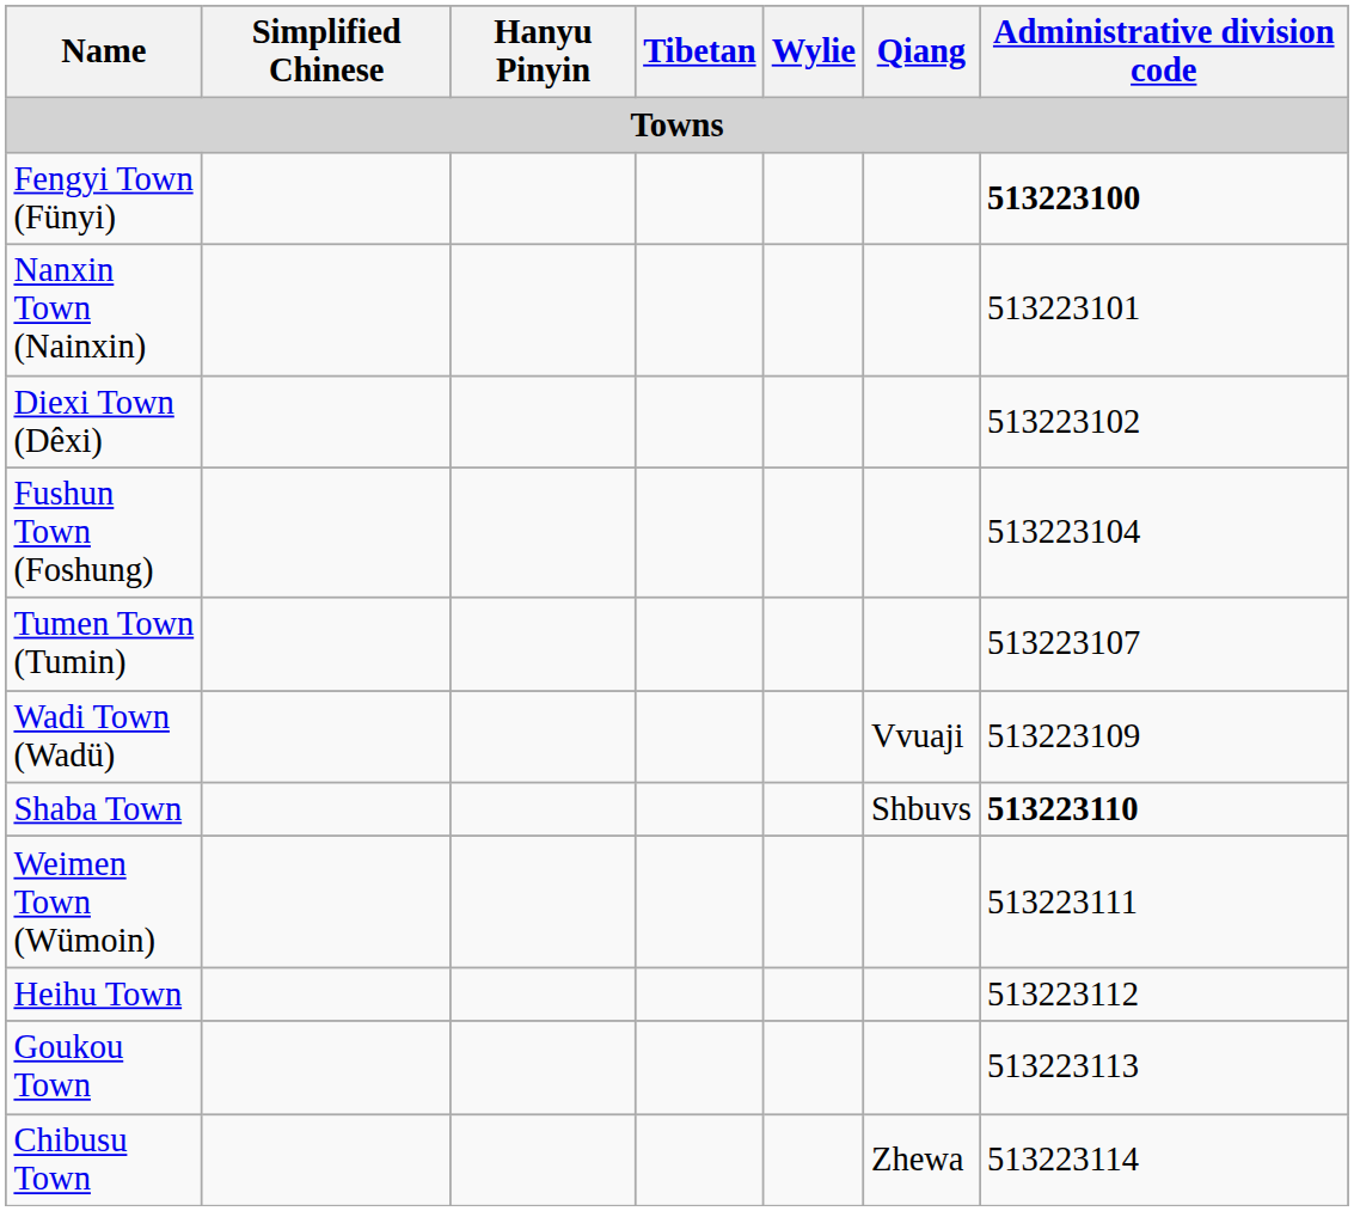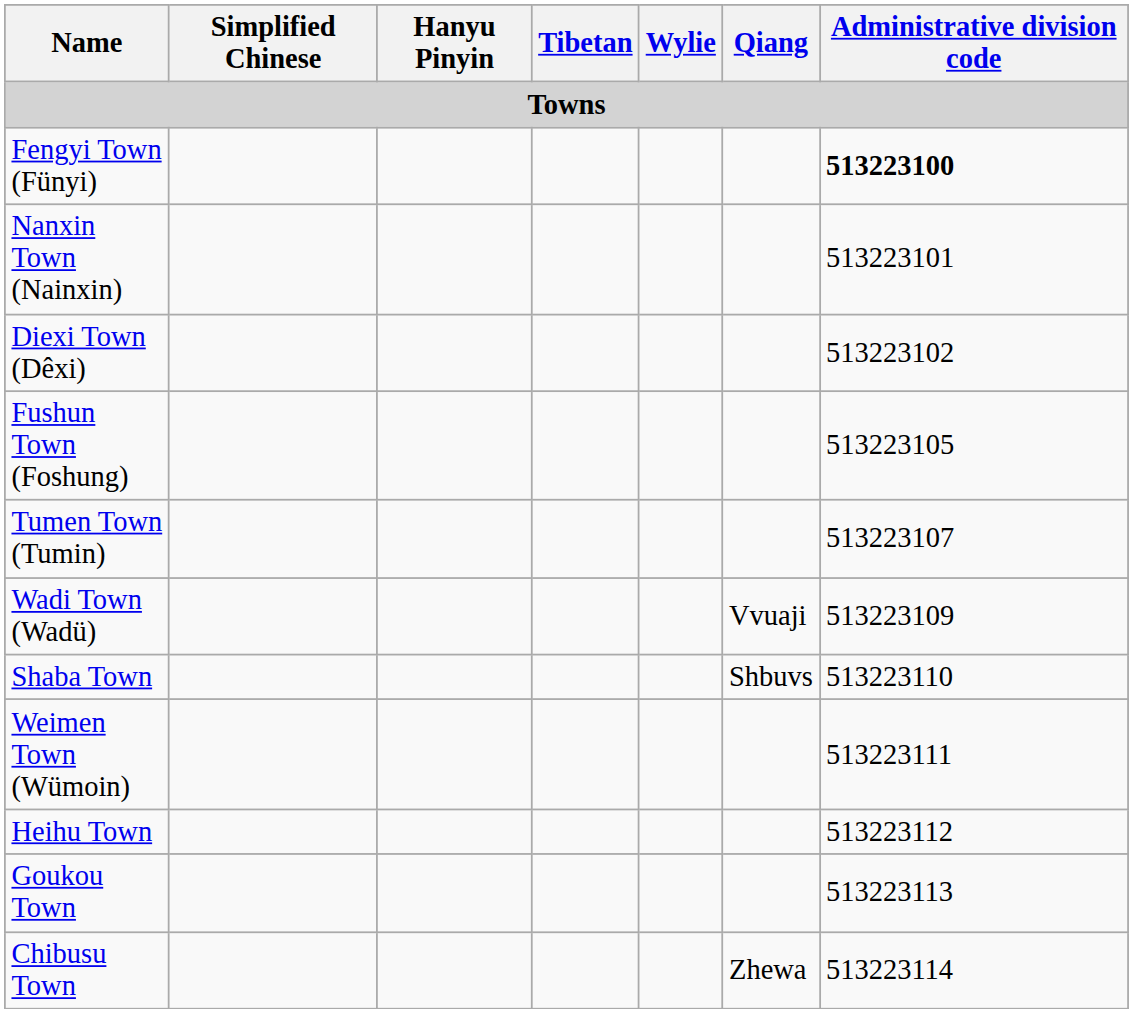 <table class="wikitable" align="center" style="width:50%; border="1">
 <tr>
 <th>Name</th>
 <th>Simplified Chinese</th>
 <th>Hanyu Pinyin</th>
 <th><a href='#'>Tibetan</a></th>
 <th><a href='#'>Wylie</a></th>
 <th><a href='#'>Qiang</a></th>
 <th><a href='#'>Administrative division code</a></th>
 </tr>
 <tr>
 <td colspan="8"  style="text-align:center; background:#d3d3d3;"><strong>Towns</strong></td>
 </tr>
 <tr --------->
 <td><a href='#'>Fengyi Town</a><br>(Fünyi)</td>
 <td></td>
 <td></td>
 <td></td>
 <td></td>
 <td></td>
 <td><strong>513223100</strong></td>
 </tr>
 <tr>
 <td><a href='#'>Nanxin Town</a><br>(Nainxin)</td>
 <td></td>
 <td></td>
 <td></td>
 <td></td>
 <td></td>
 <td>513223101</td>
 </tr>
 <tr>
 <td><a href='#'>Diexi Town</a><br>(Dêxi)</td>
 <td></td>
 <td></td>
 <td></td>
 <td></td>
 <td></td>
 <td>513223102</td>
 </tr>
 <tr>
 <td><a href='#'>Fushun Town</a><br>(Foshung)</td>
 <td></td>
 <td></td>
 <td></td>
 <td></td>
 <td></td>
-<td>513223104</td>
+<td>513223105</td>
 </tr>
 <tr>
 <td><a href='#'>Tumen Town</a><br>(Tumin)</td>
 <td></td>
 <td></td>
 <td></td>
 <td></td>
 <td></td>
 <td>513223107</td>
 </tr>
 <tr>
 <td><a href='#'>Wadi Town</a><br>(Wadü)</td>
 <td></td>
 <td></td>
 <td></td>
 <td></td>
 <td>Vvuaji</td>
 <td>513223109</td>
 </tr>
 <tr>
 <td><a href='#'>Shaba Town</a></td>
 <td></td>
 <td></td>
 <td></td>
 <td></td>
 <td>Shbuvs</td>
-<td><strong>513223110</strong></td>
+<td>513223110</td>
 </tr>
 <tr>
 <td><a href='#'>Weimen Town</a><br>(Wümoin)</td>
 <td></td>
 <td></td>
 <td></td>
 <td></td>
 <td></td>
 <td>513223111</td>
 </tr>
 <tr>
 <td><a href='#'>Heihu Town</a></td>
 <td></td>
 <td></td>
 <td></td>
 <td></td>
 <td></td>
 <td>513223112</td>
 </tr>
 <tr>
 <td><a href='#'>Goukou Town</a></td>
 <td></td>
 <td></td>
 <td></td>
 <td></td>
 <td></td>
 <td>513223113</td>
 </tr>
 <tr>
 <td><a href='#'>Chibusu Town</a></td>
 <td></td>
 <td></td>
 <td></td>
 <td></td>
 <td>Zhewa</td>
 <td>513223114</td>
 </tr>
 <tr>
 </tr>
 </table>
